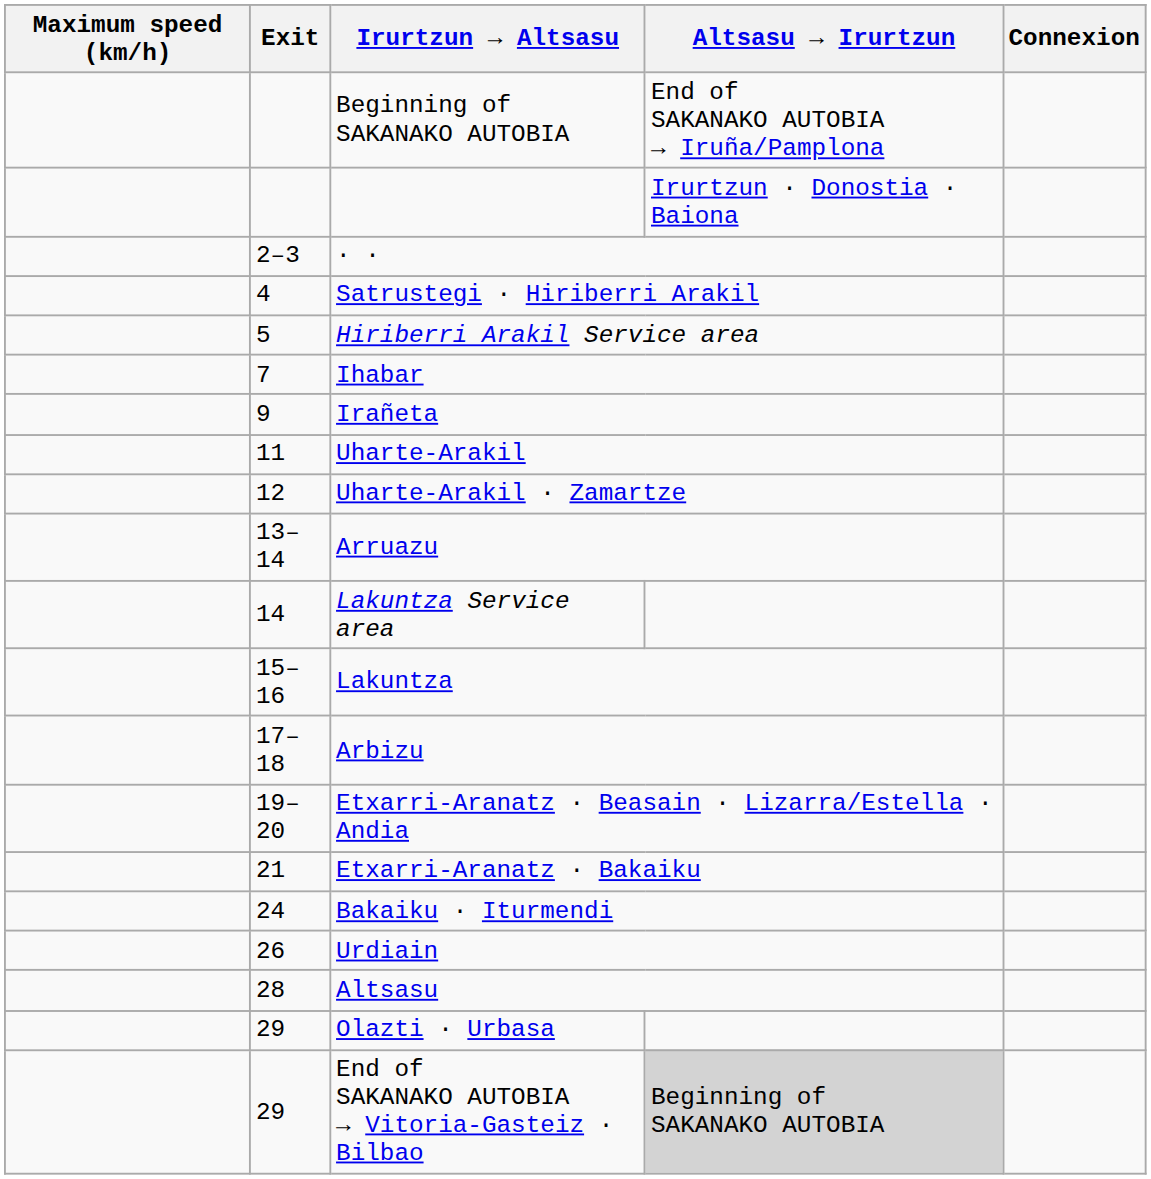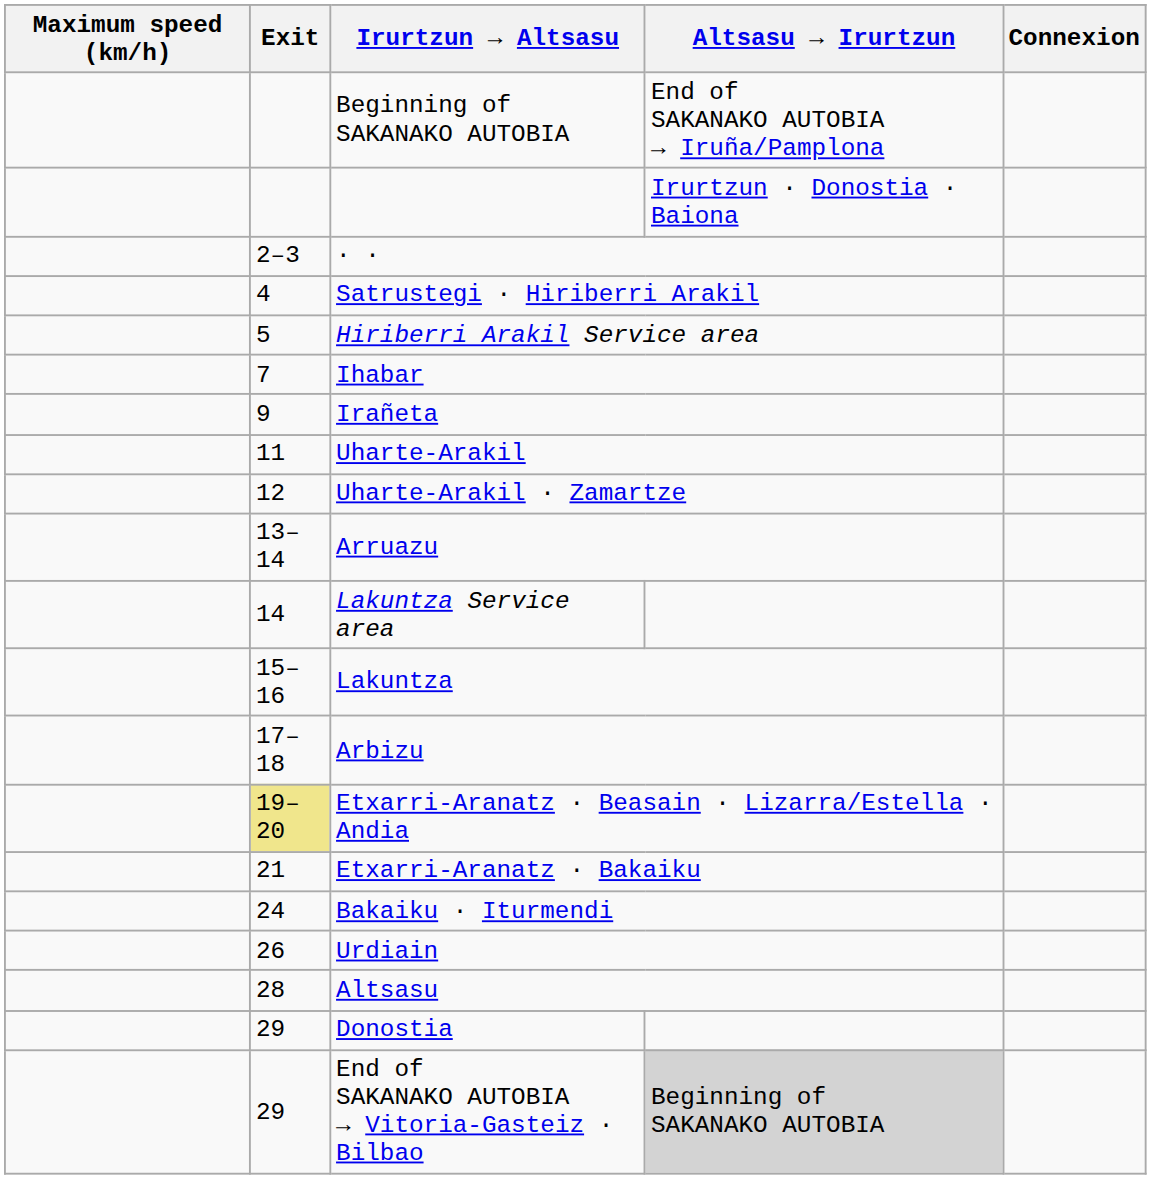 <table class="wikitable sortable">
 <tr>
 <th>Maximum speed (km/h)</th>
 <th>Exit</th>
 <th><a href='#'>Irurtzun</a> → <a href='#'>Altsasu</a></th>
 <th><a href='#'>Altsasu</a> → <a href='#'>Irurtzun</a></th>
 <th>Connexion</th>
 </tr>
 <tr>
 <td></td>
 <td></td>
 <td>Beginning of<br>SAKANAKO AUTOBIA</td>
 <td>End of<br>SAKANAKO AUTOBIA<br>→ <a href='#'>Iruña/Pamplona</a></td>
 <td></td>
 </tr>
 <tr>
 <td></td>
 <td></td>
 <td></td>
 <td><a href='#'>Irurtzun</a> · <a href='#'>Donostia</a> · <a href='#'>Baiona</a></td>
 <td></td>
 </tr>
 <tr>
 <td></td>
 <td>2–3</td>
 <td colspan="2"> ·  · </td>
 <td></td>
 </tr>
 <tr>
 <td></td>
 <td>4</td>
 <td colspan="2"><a href='#'>Satrustegi</a> · <a href='#'>Hiriberri Arakil</a></td>
 <td></td>
 </tr>
 <tr>
 <td></td>
 <td>5</td>
 <td colspan="2">    <em><a href='#'>Hiriberri Arakil</a></em> <em>Service area</em></td>
 <td></td>
 </tr>
 <tr>
 <td></td>
 <td>7</td>
 <td colspan="2"><a href='#'>Ihabar</a></td>
 <td></td>
 </tr>
 <tr>
 <td></td>
 <td>9</td>
 <td colspan="2"><a href='#'>Irañeta</a></td>
 <td></td>
 </tr>
 <tr>
 <td></td>
 <td>11</td>
 <td colspan="2"> <a href='#'>Uharte-Arakil</a></td>
 <td></td>
 </tr>
 <tr>
 <td></td>
 <td>12</td>
 <td colspan="2"> <a href='#'>Uharte-Arakil</a> ·  <a href='#'>Zamartze</a></td>
 <td></td>
 </tr>
 <tr>
 <td></td>
 <td>13–14</td>
 <td colspan="2"><a href='#'>Arruazu</a></td>
 <td></td>
 </tr>
 <tr>
 <td></td>
 <td>14</td>
 <td>    <em><a href='#'>Lakuntza</a></em> <em>Service area</em></td>
 <td></td>
 <td></td>
 </tr>
 <tr>
 <td></td>
 <td>15–16</td>
 <td colspan="2"><a href='#'>Lakuntza</a></td>
 <td></td>
 </tr>
 <tr>
 <td></td>
 <td>17–18</td>
 <td colspan="2"><a href='#'>Arbizu</a></td>
 <td></td>
 </tr>
 <tr>
 <td></td>
-<td>19–20</td>
+<td style="background: khaki;">19–20</td>
 <td colspan="2"><a href='#'>Etxarri-Aranatz</a> · <a href='#'>Beasain</a> · <a href='#'>Lizarra/Estella</a> ·  <a href='#'>Andia</a></td>
 <td></td>
 </tr>
 <tr>
 <td></td>
 <td>21</td>
 <td colspan="2"><a href='#'>Etxarri-Aranatz</a> · <a href='#'>Bakaiku</a></td>
 <td></td>
 </tr>
 <tr>
 <td></td>
 <td>24</td>
 <td colspan="2"><a href='#'>Bakaiku</a> · <a href='#'>Iturmendi</a></td>
 <td></td>
 </tr>
 <tr>
 <td></td>
 <td>26</td>
 <td colspan="2"><a href='#'>Urdiain</a></td>
 <td></td>
 </tr>
 <tr>
 <td></td>
 <td>28</td>
 <td colspan="2"><a href='#'>Altsasu</a></td>
 <td></td>
 </tr>
 <tr>
 <td></td>
 <td>29</td>
-<td><a href='#'>Olazti</a> ·  <a href='#'>Urbasa</a></td>
+<td><a href='#'>Donostia</a></td>
 <td></td>
 <td></td>
 </tr>
 <tr>
 <td></td>
 <td>29</td>
 <td>End of<br>SAKANAKO AUTOBIA<br>→ <a href='#'>Vitoria-Gasteiz</a> · <a href='#'>Bilbao</a></td>
 <td style="background: lightgrey;">Beginning of<br>SAKANAKO AUTOBIA</td>
 <td></td>
 </tr>
 </table>
